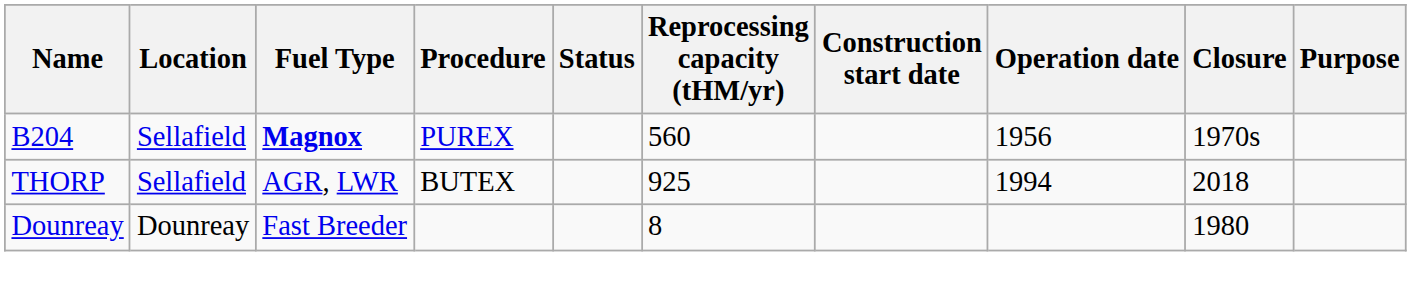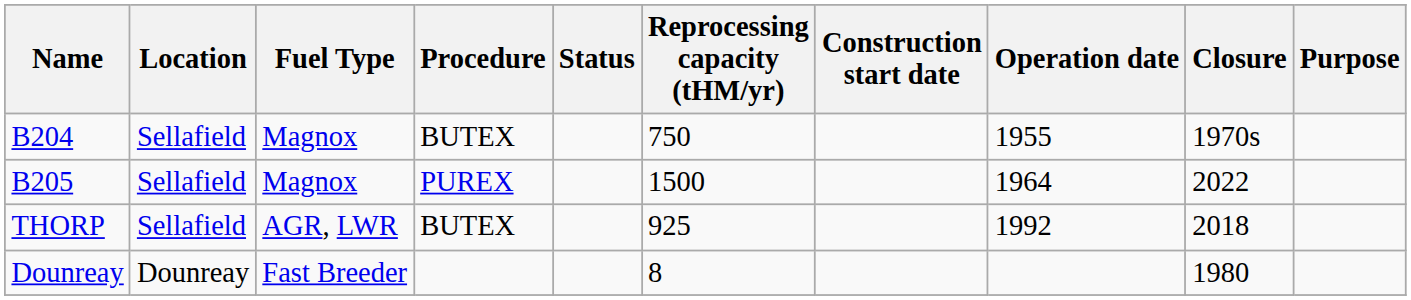 <table class="wikitable">
 <tr>
 <th>Name</th>
 <th>Location</th>
 <th>Fuel Type</th>
 <th>Procedure</th>
 <th>Status</th>
 <th>Reprocessing<br>capacity <br>(tHM/yr)</th>
 <th>Construction<br>start date</th>
 <th>Operation date</th>
 <th>Closure</th>
 <th>Purpose</th>
 </tr>
 <tr>
 <td><a href='#'>B204</a></td>
 <td><a href='#'>Sellafield</a></td>
-<td><strong><a href='#'>Magnox</a></strong></td>
+<td><a href='#'>Magnox</a></td>
+<td>BUTEX</td>
+<td></td>
+<td>750</td>
+<td></td>
+<td>1955</td>
+<td>1970s</td>
+<td></td>
+</tr>
+<tr>
+<td><a href='#'>B205</a></td>
+<td><a href='#'>Sellafield</a></td>
+<td><a href='#'>Magnox</a></td>
 <td><a href='#'>PUREX</a></td>
 <td></td>
-<td>560</td>
+<td>1500</td>
 <td></td>
-<td>1956</td>
-<td>1970s</td>
+<td>1964</td>
+<td>2022</td>
 <td></td>
 </tr>
 <tr>
 <td><a href='#'>THORP</a></td>
 <td><a href='#'>Sellafield</a></td>
 <td><a href='#'>AGR</a>, <a href='#'>LWR</a></td>
 <td>BUTEX</td>
 <td></td>
 <td>925</td>
 <td></td>
-<td>1994</td>
+<td>1992</td>
 <td>2018</td>
 <td></td>
 </tr>
 <tr>
 <td><a href='#'>Dounreay</a></td>
 <td>Dounreay</td>
 <td><a href='#'>Fast Breeder</a></td>
 <td></td>
 <td></td>
 <td>8</td>
 <td></td>
 <td></td>
 <td>1980</td>
 <td></td>
 </tr>
 </table>
